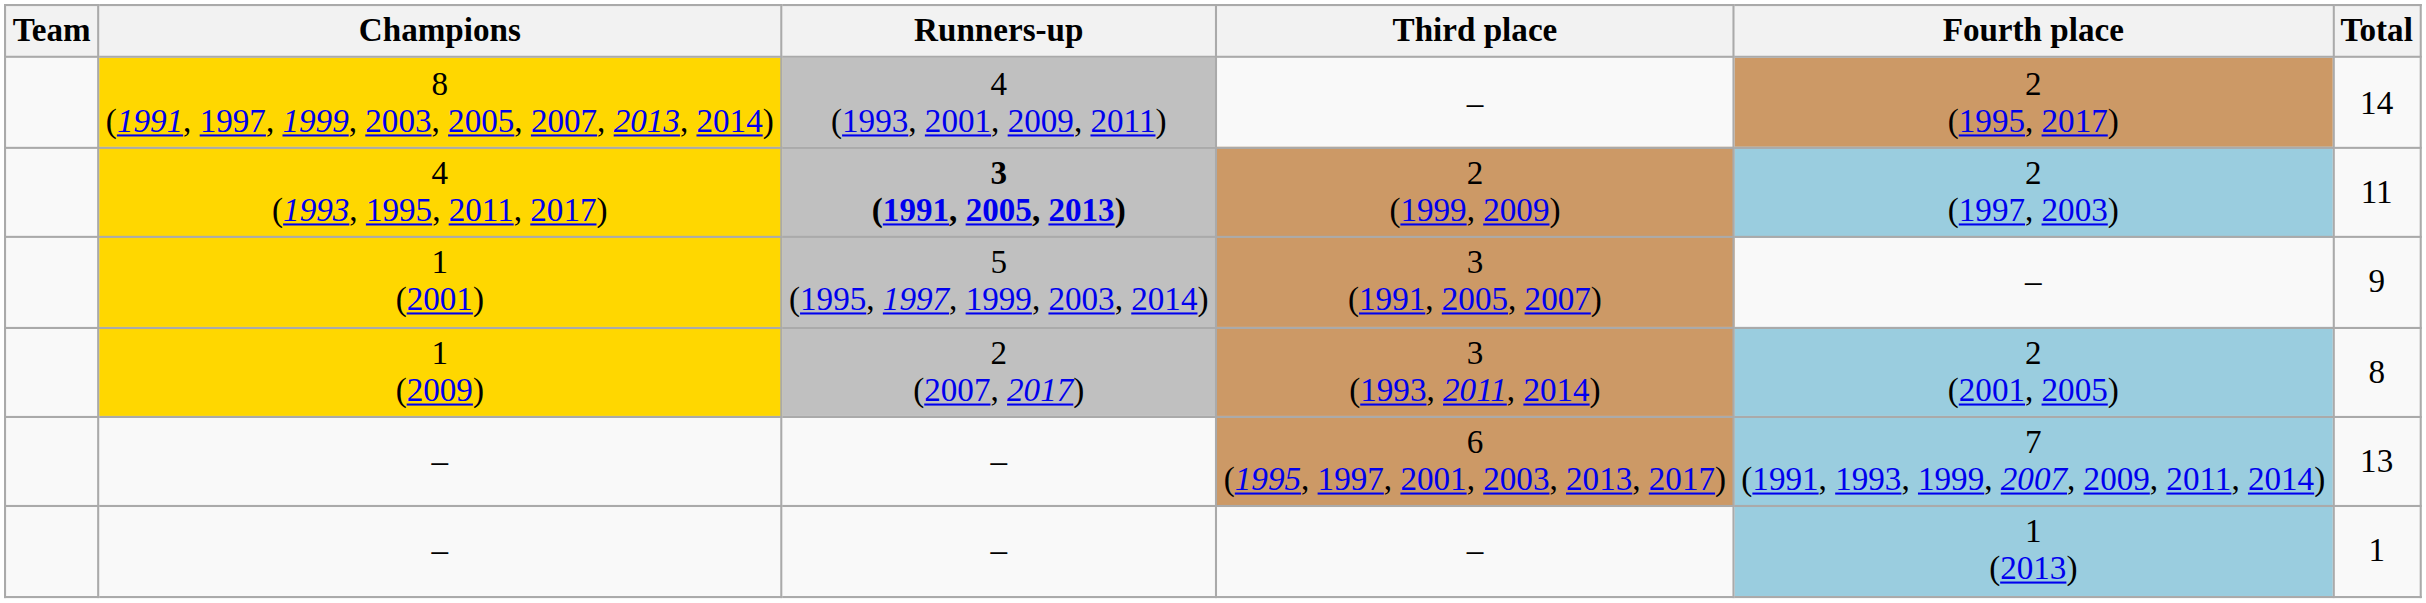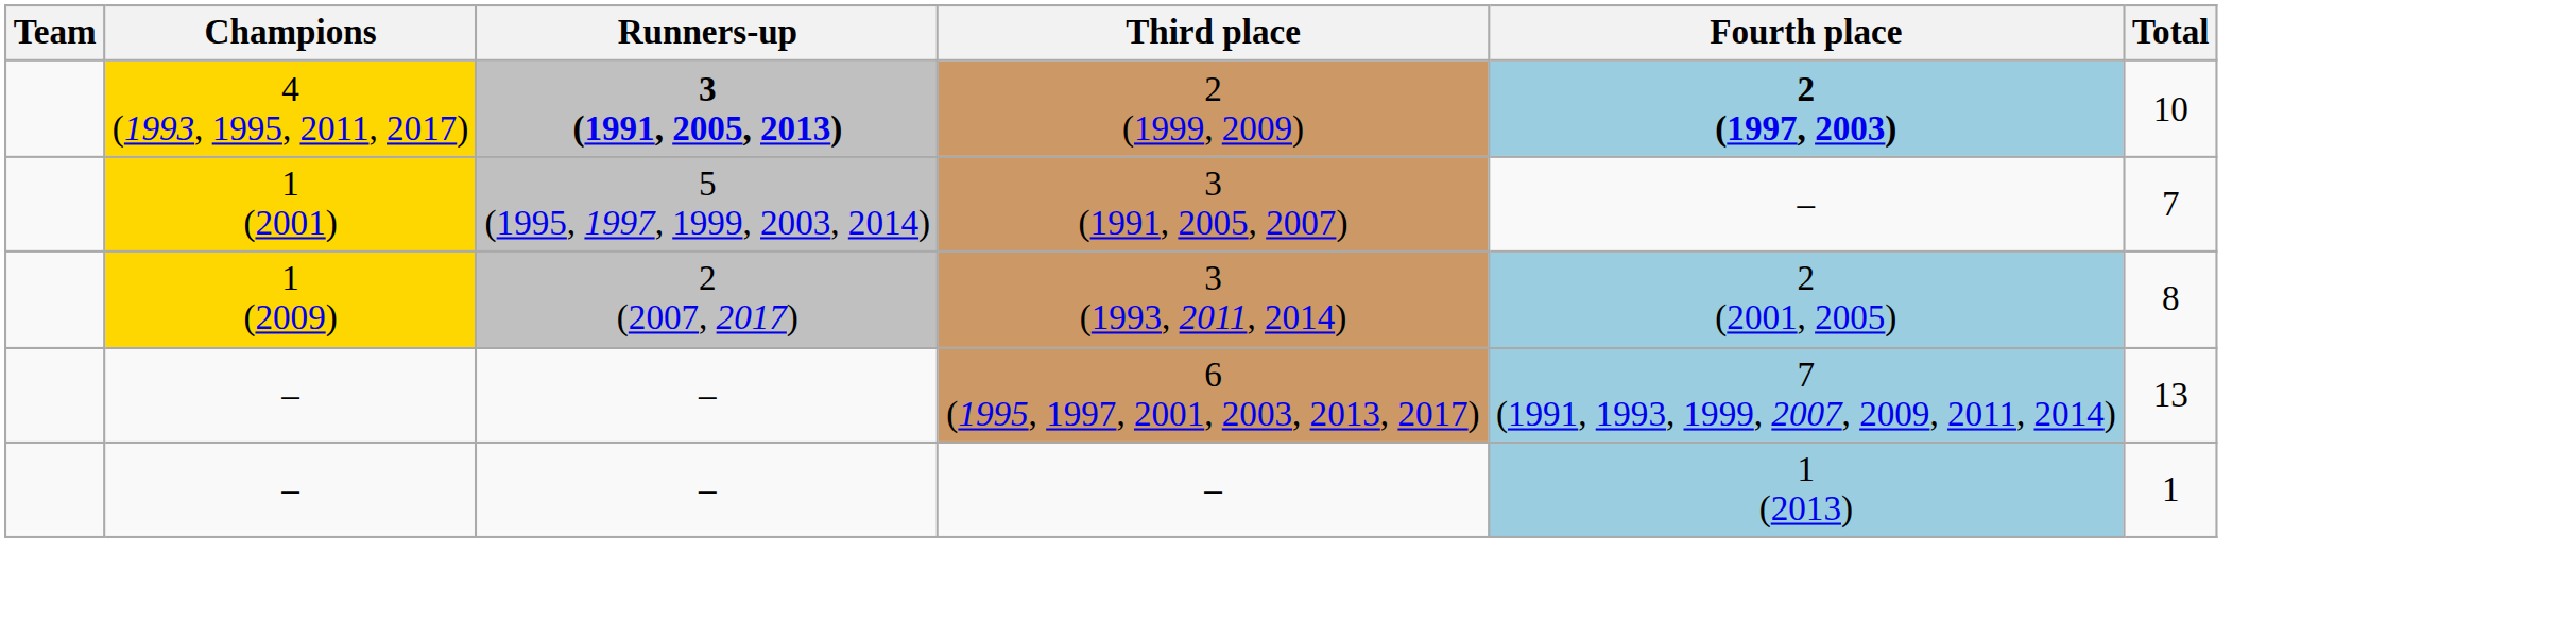 <table class="wikitable" style="text-align: center;">
 <tr>
 <th>Team</th>
 <th>Champions</th>
 <th>Runners-up</th>
 <th>Third place</th>
 <th>Fourth place</th>
 <th>Total</th>
 </tr>
 <tr>
 <td align=left></td>
-<td style="background:gold">8<br>(<em><a href='#'>1991</a></em>, <a href='#'>1997</a>, <em><a href='#'>1999</a></em>, <a href='#'>2003</a>, <a href='#'>2005</a>, <a href='#'>2007</a>, <em><a href='#'>2013</a></em>, <a href='#'>2014</a>)</td>
-<td style="background:silver">4<br>(<a href='#'>1993</a>, <a href='#'>2001</a>, <a href='#'>2009</a>, <a href='#'>2011</a>)</td>
-<td>–</td>
-<td style="background:#c96">2<br>(<a href='#'>1995</a>, <a href='#'>2017</a>)</td>
-<td>14</td>
-</tr>
-<tr>
-<td align=left></td>
 <td style="background:gold">4<br>(<em><a href='#'>1993</a></em>, <a href='#'>1995</a>, <a href='#'>2011</a>, <a href='#'>2017</a>)</td>
 <td style="background:silver"><strong>3<br>(<a href='#'>1991</a>, <a href='#'>2005</a>, <a href='#'>2013</a>)</strong></td>
 <td style="background:#c96">2<br>(<a href='#'>1999</a>, <a href='#'>2009</a>)</td>
-<td style="background:#9acddf">2<br>(<a href='#'>1997</a>, <a href='#'>2003</a>)</td>
-<td>11</td>
+<td style="background:#9acddf"><strong>2<br>(<a href='#'>1997</a>, <a href='#'>2003</a>)</strong></td>
+<td>10</td>
 </tr>
 <tr>
 <td align=left></td>
 <td style="background:gold">1<br>(<a href='#'>2001</a>)</td>
 <td style="background:silver">5<br>(<a href='#'>1995</a>, <em><a href='#'>1997</a></em>, <a href='#'>1999</a>, <a href='#'>2003</a>, <a href='#'>2014</a>)</td>
 <td style="background:#c96">3<br>(<a href='#'>1991</a>, <a href='#'>2005</a>, <a href='#'>2007</a>)</td>
 <td>–</td>
-<td>9</td>
+<td>7</td>
 </tr>
 <tr>
 <td align=left></td>
 <td style="background:gold">1<br>(<a href='#'>2009</a>)</td>
 <td style="background:silver">2<br>(<a href='#'>2007</a>, <em><a href='#'>2017</a></em>)</td>
 <td style="background:#c96">3<br>(<a href='#'>1993</a>, <em><a href='#'>2011</a></em>, <a href='#'>2014</a>)</td>
 <td style="background:#9acddf">2<br>(<a href='#'>2001</a>, <a href='#'>2005</a>)</td>
 <td>8</td>
 </tr>
 <tr>
 <td align=left></td>
 <td>–</td>
 <td>–</td>
 <td style="background:#c96">6<br>(<em><a href='#'>1995</a></em>, <a href='#'>1997</a>, <a href='#'>2001</a>, <a href='#'>2003</a>, <a href='#'>2013</a>, <a href='#'>2017</a>)</td>
 <td style="background:#9acddf">7<br>(<a href='#'>1991</a>, <a href='#'>1993</a>, <a href='#'>1999</a>, <em><a href='#'>2007</a></em>, <a href='#'>2009</a>, <a href='#'>2011</a>, <a href='#'>2014</a>)</td>
 <td>13</td>
 </tr>
 <tr>
 <td align=left></td>
 <td>–</td>
 <td>–</td>
 <td>–</td>
 <td style="background:#9acddf">1<br>(<a href='#'>2013</a>)</td>
 <td>1</td>
 </tr>
 </table>
